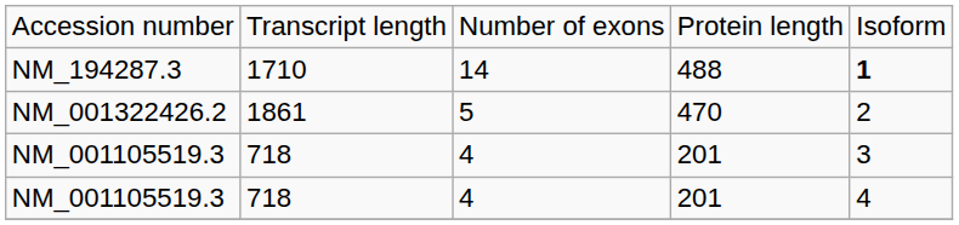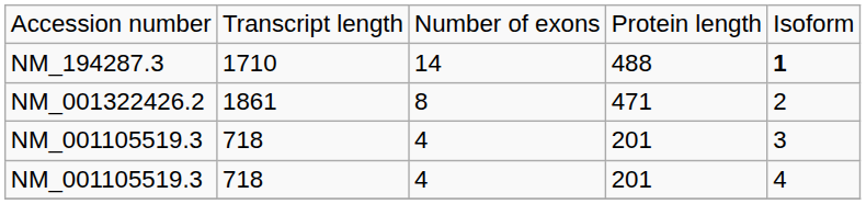 <table class="wikitable">
 <tr>
 <td>Accession number</td>
 <td>Transcript length</td>
 <td>Number of exons</td>
 <td>Protein length</td>
 <td>Isoform</td>
 </tr>
 <tr>
 <td>NM_194287.3</td>
 <td>1710</td>
 <td>14</td>
 <td>488</td>
 <td><strong>1</strong></td>
 </tr>
 <tr>
 <td>NM_001322426.2</td>
 <td>1861</td>
-<td>5</td>
-<td>470</td>
+<td>8</td>
+<td>471</td>
 <td>2</td>
 </tr>
 <tr>
 <td>NM_001105519.3</td>
 <td>718</td>
 <td>4</td>
 <td>201</td>
 <td>3</td>
 </tr>
 <tr>
 <td>NM_001105519.3</td>
 <td>718</td>
 <td>4</td>
 <td>201</td>
 <td>4</td>
 </tr>
 <tr>
 </tr>
 </table>
